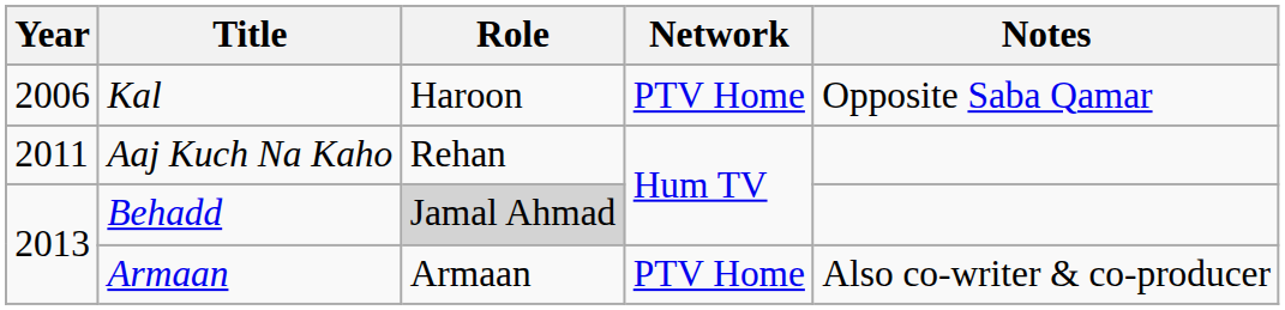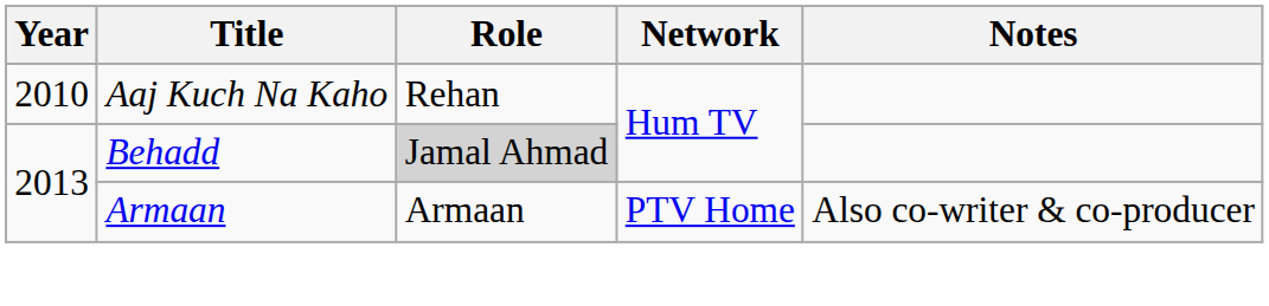 <table class="wikitable sortable plainrowheaders">
 <tr style="background:#ccc; text-align:center;">
 <th scope="col">Year</th>
 <th scope="col">Title</th>
 <th scope="col">Role</th>
 <th>Network</th>
 <th scope="col" class="unsortable">Notes</th>
 </tr>
 <tr>
-<td>2006</td>
-<td><em>Kal</em></td>
-<td>Haroon</td>
-<td><a href='#'>PTV Home</a></td>
-<td>Opposite <a href='#'>Saba Qamar</a></td>
-</tr>
-<tr>
-<td>2011</td>
+<td>2010</td>
 <td><em>Aaj Kuch Na Kaho</em></td>
 <td>Rehan</td>
 <td rowspan="2"><a href='#'>Hum TV</a></td>
 <td></td>
 </tr>
 <tr>
 <td rowspan="2">2013</td>
 <td><em><a href='#'>Behadd</a></em></td>
 <td style="background: lightgrey;">Jamal Ahmad</td>
 <td></td>
 </tr>
 <tr>
 <td><em><a href='#'>Armaan</a></em></td>
 <td>Armaan</td>
 <td><a href='#'>PTV Home</a></td>
 <td>Also co-writer & co-producer</td>
 </tr>
 </table>
